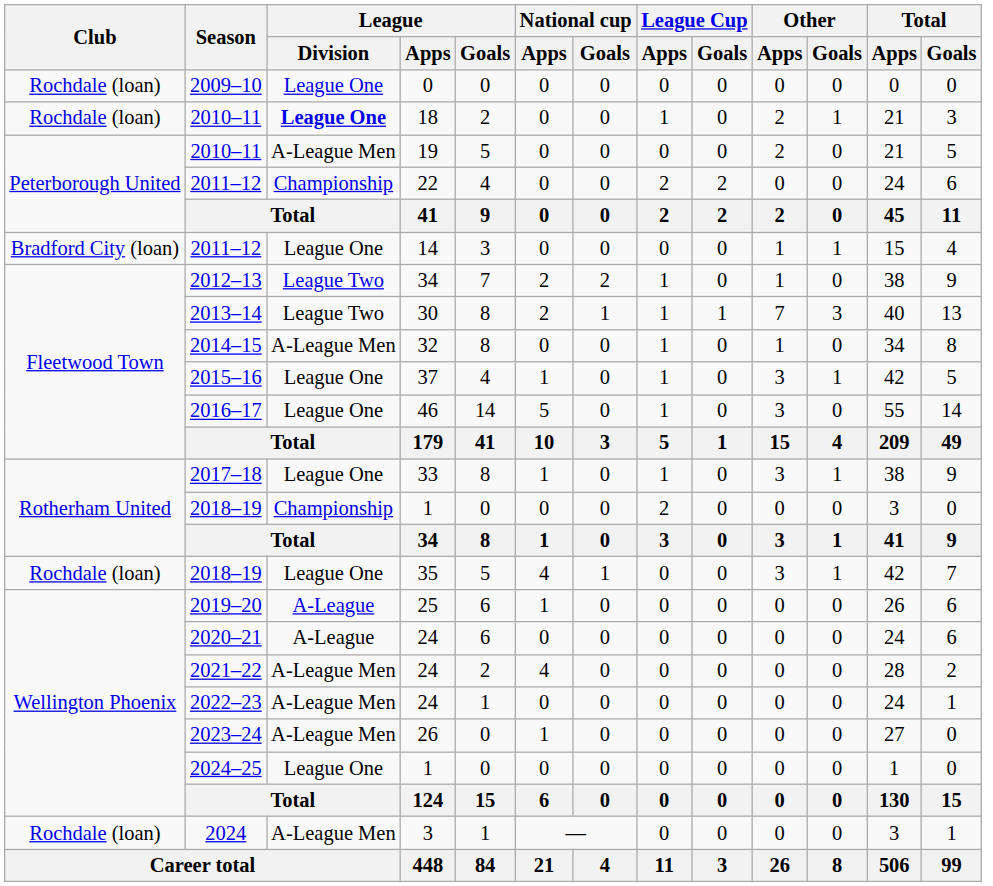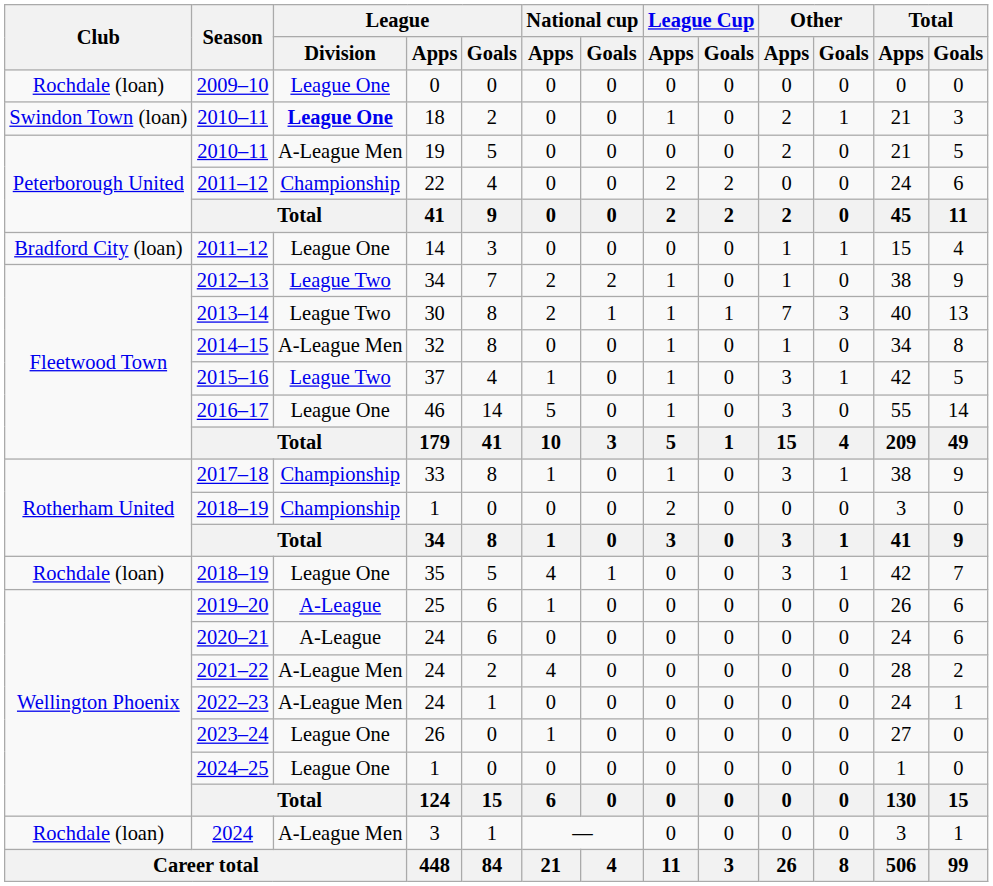 <table class="wikitable" style="text-align:center">
 <tr>
 <th rowspan="2">Club</th>
 <th rowspan="2">Season</th>
 <th colspan="3">League</th>
 <th colspan="2">National cup</th>
 <th colspan="2"><a href='#'>League Cup</a></th>
 <th colspan="2">Other</th>
 <th colspan="2">Total</th>
 </tr>
 <tr>
 <th>Division</th>
 <th>Apps</th>
 <th>Goals</th>
 <th>Apps</th>
 <th>Goals</th>
 <th>Apps</th>
 <th>Goals</th>
 <th>Apps</th>
 <th>Goals</th>
 <th>Apps</th>
 <th>Goals</th>
 </tr>
 <tr>
 <td><a href='#'>Rochdale</a> (loan)</td>
 <td><a href='#'>2009–10</a></td>
 <td><a href='#'>League One</a></td>
 <td>0</td>
 <td>0</td>
 <td>0</td>
 <td>0</td>
 <td>0</td>
 <td>0</td>
 <td>0</td>
 <td>0</td>
 <td>0</td>
 <td>0</td>
 </tr>
 <tr>
-<td><a href='#'>Rochdale</a> (loan)</td>
+<td><a href='#'>Swindon Town</a> (loan)</td>
 <td><a href='#'>2010–11</a></td>
 <td><strong><a href='#'>League One</a></strong></td>
 <td>18</td>
 <td>2</td>
 <td>0</td>
 <td>0</td>
 <td>1</td>
 <td>0</td>
 <td>2</td>
 <td>1</td>
 <td>21</td>
 <td>3</td>
 </tr>
 <tr>
 <td rowspan="3"><a href='#'>Peterborough United</a></td>
 <td><a href='#'>2010–11</a></td>
 <td>A-League Men</td>
 <td>19</td>
 <td>5</td>
 <td>0</td>
 <td>0</td>
 <td>0</td>
 <td>0</td>
 <td>2</td>
 <td>0</td>
 <td>21</td>
 <td>5</td>
 </tr>
 <tr>
 <td><a href='#'>2011–12</a></td>
 <td><a href='#'>Championship</a></td>
 <td>22</td>
 <td>4</td>
 <td>0</td>
 <td>0</td>
 <td>2</td>
 <td>2</td>
 <td>0</td>
 <td>0</td>
 <td>24</td>
 <td>6</td>
 </tr>
 <tr>
 <th colspan="2">Total</th>
 <th>41</th>
 <th>9</th>
 <th>0</th>
 <th>0</th>
 <th>2</th>
 <th>2</th>
 <th>2</th>
 <th>0</th>
 <th>45</th>
 <th>11</th>
 </tr>
 <tr>
 <td><a href='#'>Bradford City</a> (loan)</td>
 <td><a href='#'>2011–12</a></td>
 <td>League One</td>
 <td>14</td>
 <td>3</td>
 <td>0</td>
 <td>0</td>
 <td>0</td>
 <td>0</td>
 <td>1</td>
 <td>1</td>
 <td>15</td>
 <td>4</td>
 </tr>
 <tr>
 <td rowspan="6"><a href='#'>Fleetwood Town</a></td>
 <td><a href='#'>2012–13</a></td>
 <td><a href='#'>League Two</a></td>
 <td>34</td>
 <td>7</td>
 <td>2</td>
 <td>2</td>
 <td>1</td>
 <td>0</td>
 <td>1</td>
 <td>0</td>
 <td>38</td>
 <td>9</td>
 </tr>
 <tr>
 <td><a href='#'>2013–14</a></td>
 <td>League Two</td>
 <td>30</td>
 <td>8</td>
 <td>2</td>
 <td>1</td>
 <td>1</td>
 <td>1</td>
 <td>7</td>
 <td>3</td>
 <td>40</td>
 <td>13</td>
 </tr>
 <tr>
 <td><a href='#'>2014–15</a></td>
 <td>A-League Men</td>
 <td>32</td>
 <td>8</td>
 <td>0</td>
 <td>0</td>
 <td>1</td>
 <td>0</td>
 <td>1</td>
 <td>0</td>
 <td>34</td>
 <td>8</td>
 </tr>
 <tr>
 <td><a href='#'>2015–16</a></td>
-<td>League One</td>
+<td><a href='#'>League Two</a></td>
 <td>37</td>
 <td>4</td>
 <td>1</td>
 <td>0</td>
 <td>1</td>
 <td>0</td>
 <td>3</td>
 <td>1</td>
 <td>42</td>
 <td>5</td>
 </tr>
 <tr>
 <td><a href='#'>2016–17</a></td>
 <td>League One</td>
 <td>46</td>
 <td>14</td>
 <td>5</td>
 <td>0</td>
 <td>1</td>
 <td>0</td>
 <td>3</td>
 <td>0</td>
 <td>55</td>
 <td>14</td>
 </tr>
 <tr>
 <th colspan="2">Total</th>
 <th>179</th>
 <th>41</th>
 <th>10</th>
 <th>3</th>
 <th>5</th>
 <th>1</th>
 <th>15</th>
 <th>4</th>
 <th>209</th>
 <th>49</th>
 </tr>
 <tr>
 <td rowspan=3><a href='#'>Rotherham United</a></td>
 <td><a href='#'>2017–18</a></td>
-<td>League One</td>
+<td><a href='#'>Championship</a></td>
 <td>33</td>
 <td>8</td>
 <td>1</td>
 <td>0</td>
 <td>1</td>
 <td>0</td>
 <td>3</td>
 <td>1</td>
 <td>38</td>
 <td>9</td>
 </tr>
 <tr>
 <td><a href='#'>2018–19</a></td>
 <td><a href='#'>Championship</a></td>
 <td>1</td>
 <td>0</td>
 <td>0</td>
 <td>0</td>
 <td>2</td>
 <td>0</td>
 <td>0</td>
 <td>0</td>
 <td>3</td>
 <td>0</td>
 </tr>
 <tr>
 <th colspan=2>Total</th>
 <th>34</th>
 <th>8</th>
 <th>1</th>
 <th>0</th>
 <th>3</th>
 <th>0</th>
 <th>3</th>
 <th>1</th>
 <th>41</th>
 <th>9</th>
 </tr>
 <tr>
 <td><a href='#'>Rochdale</a> (loan)</td>
 <td><a href='#'>2018–19</a></td>
 <td>League One</td>
 <td>35</td>
 <td>5</td>
 <td>4</td>
 <td>1</td>
 <td>0</td>
 <td>0</td>
 <td>3</td>
 <td>1</td>
 <td>42</td>
 <td>7</td>
 </tr>
 <tr>
 <td rowspan=7><a href='#'>Wellington Phoenix</a></td>
 <td><a href='#'>2019–20</a></td>
 <td><a href='#'>A-League</a></td>
 <td>25</td>
 <td>6</td>
 <td>1</td>
 <td>0</td>
 <td>0</td>
 <td>0</td>
 <td>0</td>
 <td>0</td>
 <td>26</td>
 <td>6</td>
 </tr>
 <tr>
 <td><a href='#'>2020–21</a></td>
 <td>A-League</td>
 <td>24</td>
 <td>6</td>
 <td>0</td>
 <td>0</td>
 <td>0</td>
 <td>0</td>
 <td>0</td>
 <td>0</td>
 <td>24</td>
 <td>6</td>
 </tr>
 <tr>
 <td><a href='#'>2021–22</a></td>
 <td>A-League Men</td>
 <td>24</td>
 <td>2</td>
 <td>4</td>
 <td>0</td>
 <td>0</td>
 <td>0</td>
 <td>0</td>
 <td>0</td>
 <td>28</td>
 <td>2</td>
 </tr>
 <tr>
 <td><a href='#'>2022–23</a></td>
 <td>A-League Men</td>
 <td>24</td>
 <td>1</td>
 <td>0</td>
 <td>0</td>
 <td>0</td>
 <td>0</td>
 <td>0</td>
 <td>0</td>
 <td>24</td>
 <td>1</td>
 </tr>
 <tr>
 <td><a href='#'>2023–24</a></td>
-<td>A-League Men</td>
+<td>League One</td>
 <td>26</td>
 <td>0</td>
 <td>1</td>
 <td>0</td>
 <td>0</td>
 <td>0</td>
 <td>0</td>
 <td>0</td>
 <td>27</td>
 <td>0</td>
 </tr>
 <tr>
 <td><a href='#'>2024–25</a></td>
 <td>League One</td>
 <td>1</td>
 <td>0</td>
 <td>0</td>
 <td>0</td>
 <td>0</td>
 <td>0</td>
 <td>0</td>
 <td>0</td>
 <td>1</td>
 <td>0</td>
 </tr>
 <tr>
 <th colspan=2>Total</th>
 <th>124</th>
 <th>15</th>
 <th>6</th>
 <th>0</th>
 <th>0</th>
 <th>0</th>
 <th>0</th>
 <th>0</th>
 <th>130</th>
 <th>15</th>
 </tr>
 <tr>
 <td><a href='#'>Rochdale</a> (loan)</td>
 <td><a href='#'>2024</a></td>
 <td>A-League Men</td>
 <td>3</td>
 <td>1</td>
 <td colspan=2>—</td>
 <td>0</td>
 <td>0</td>
 <td>0</td>
 <td>0</td>
 <td>3</td>
 <td>1</td>
 </tr>
 <tr>
 <th colspan="3">Career total</th>
 <th>448</th>
 <th>84</th>
 <th>21</th>
 <th>4</th>
 <th>11</th>
 <th>3</th>
 <th>26</th>
 <th>8</th>
 <th>506</th>
 <th>99</th>
 </tr>
 </table>
